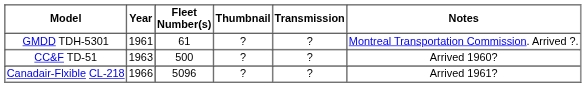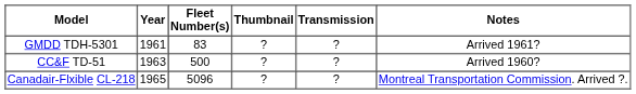 <table border="1" cellspacing="0" cellpadding="2" class=sortable>
 <tr>
 <th>Model</th>
 <th>Year</th>
 <th>Fleet<br>Number(s)</th>
 <th>Thumbnail</th>
 <th>Transmission</th>
 <th>Notes</th>
 </tr>
 <tr align="center">
 <td><a href='#'>GMDD</a> TDH-5301</td>
 <td>1961</td>
-<td>61</td>
+<td>83</td>
 <td>?</td>
 <td>?</td>
-<td><a href='#'>Montreal Transportation Commission</a>. Arrived ?.</td>
+<td>Arrived 1961?</td>
 </tr>
 <tr align="center">
 <td><a href='#'>CC&F</a> TD-51</td>
 <td>1963</td>
 <td>500</td>
 <td>?</td>
 <td>?</td>
 <td>Arrived 1960?</td>
 </tr>
 <tr align="center">
 <td><a href='#'>Canadair-Flxible</a> <a href='#'>CL-218</a></td>
-<td>1966</td>
+<td>1965</td>
 <td>5096</td>
 <td>?</td>
 <td>?</td>
-<td>Arrived 1961?</td>
+<td><a href='#'>Montreal Transportation Commission</a>. Arrived ?.</td>
 </tr>
 </table>
